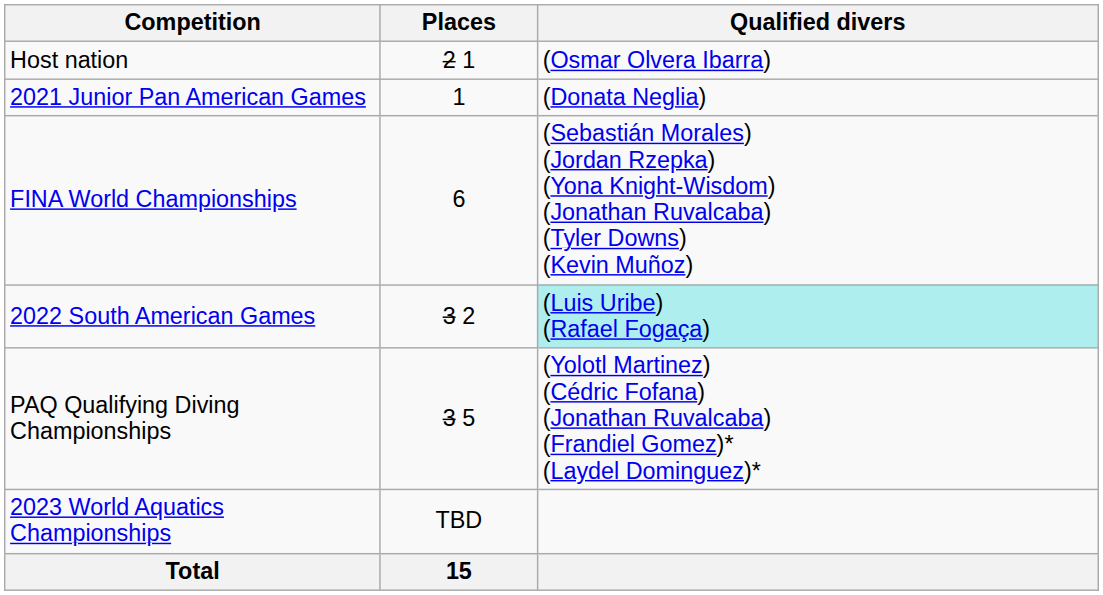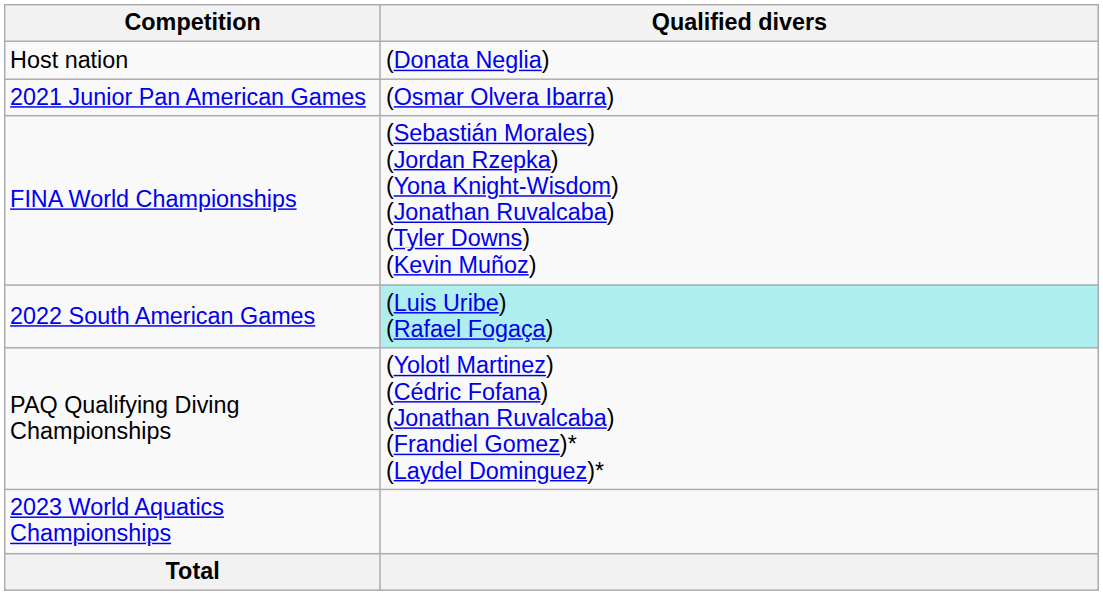 <table class="wikitable" width=750>
 <tr>
 <th width=250>Competition</th>
-<th width=100>Places</th>
 <th>Qualified divers</th>
 </tr>
 <tr>
 <td>Host nation</td>
-<td style="text-align:center;"><s>2</s> 1</td>
+<td> (<a href='#'>Donata Neglia</a>)</td>
+</tr>
+<tr>
+<td><a href='#'>2021 Junior Pan American Games</a></td>
 <td> (<a href='#'>Osmar Olvera Ibarra</a>)</td>
 </tr>
 <tr>
-<td><a href='#'>2021 Junior Pan American Games</a></td>
-<td style="text-align:center">1</td>
-<td> (<a href='#'>Donata Neglia</a>)</td>
-</tr>
-<tr>
 <td><a href='#'>FINA World Championships</a> </td>
-<td style="text-align:center">6</td>
 <td> (<a href='#'>Sebastián Morales</a>)<br> (<a href='#'>Jordan Rzepka</a>)<br> (<a href='#'>Yona Knight-Wisdom</a>)<br> (<a href='#'>Jonathan Ruvalcaba</a>)<br> (<a href='#'>Tyler Downs</a>)<br> (<a href='#'>Kevin Muñoz</a>)</td>
 </tr>
 <tr>
 <td><a href='#'>2022 South American Games</a></td>
-<td style="text-align:center"><s>3</s> 2</td>
 <td style="background: paleturquoise;"> (<a href='#'>Luis Uribe</a>)<br> (<a href='#'>Rafael Fogaça</a>)</td>
 </tr>
 <tr>
 <td>PAQ Qualifying Diving Championships</td>
-<td style="text-align:center"><s>3</s> 5</td>
 <td> (<a href='#'>Yolotl Martinez</a>)<br> (<a href='#'>Cédric Fofana</a>)<br> (<a href='#'>Jonathan Ruvalcaba</a>)<br> (<a href='#'>Frandiel Gomez</a>)*<br> (<a href='#'>Laydel Dominguez</a>)*</td>
 </tr>
 <tr>
 <td><a href='#'>2023 World Aquatics Championships</a></td>
-<td style="text-align:center">TBD</td>
 <td></td>
 </tr>
 <tr>
 <th>Total</th>
-<th>15</th>
 <th></th>
 </tr>
 </table>
